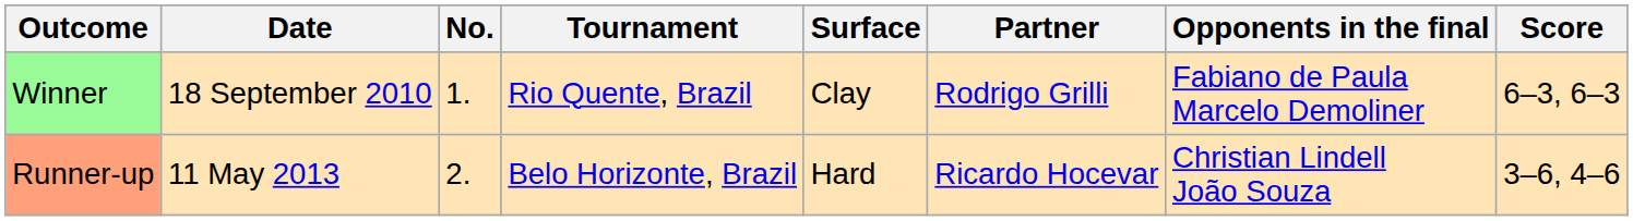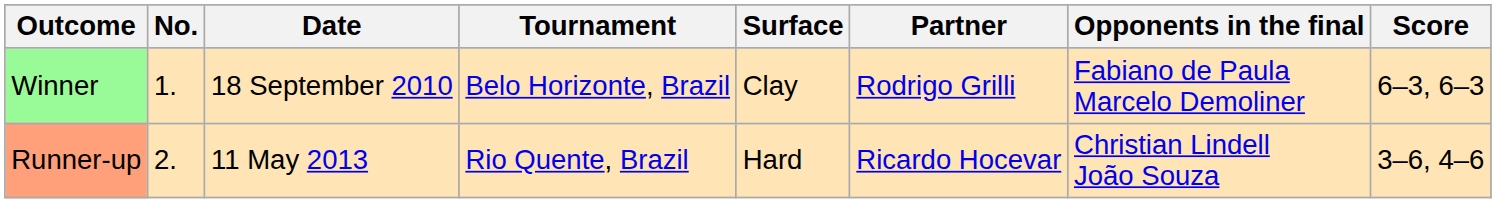 <table class="sortable wikitable">
 <tr>
 <th>Outcome</th>
+<th>No.</th>
 <th>Date</th>
-<th>No.</th>
 <th>Tournament</th>
 <th>Surface</th>
 <th>Partner</th>
 <th>Opponents in the final</th>
 <th>Score</th>
 </tr>
 <tr style="background:moccasin">
 <td style="background:#98FB98">Winner</td>
+<td>1.</td>
 <td>18 September <a href='#'>2010</a></td>
-<td>1.</td>
-<td><a href='#'>Rio Quente</a>, <a href='#'>Brazil</a></td>
+<td><a href='#'>Belo Horizonte</a>, <a href='#'>Brazil</a></td>
 <td>Clay</td>
 <td> <a href='#'>Rodrigo Grilli</a></td>
 <td> <a href='#'>Fabiano de Paula</a> <br> <a href='#'>Marcelo Demoliner</a></td>
 <td>6–3, 6–3</td>
 </tr>
 <tr style="background:moccasin">
 <td bgcolor=#FFA07A>Runner-up</td>
+<td>2.</td>
 <td>11 May <a href='#'>2013</a></td>
-<td>2.</td>
-<td><a href='#'>Belo Horizonte</a>, <a href='#'>Brazil</a></td>
+<td><a href='#'>Rio Quente</a>, <a href='#'>Brazil</a></td>
 <td>Hard</td>
 <td> <a href='#'>Ricardo Hocevar</a></td>
 <td> <a href='#'>Christian Lindell</a> <br> <a href='#'>João Souza</a></td>
 <td>3–6, 4–6</td>
 </tr>
 </table>
